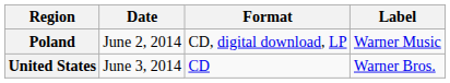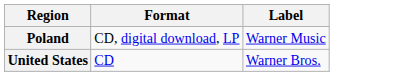 <table class="wikitable plainrowheaders">
 <tr>
 <th scope="col">Region</th>
-<th scope="col">Date</th>
 <th scope="col">Format</th>
 <th scope="col">Label</th>
 </tr>
 <tr>
 <th scope="row">Poland</th>
-<td>June 2, 2014</td>
 <td>CD, <a href='#'>digital download</a>, <a href='#'>LP</a></td>
 <td><a href='#'>Warner Music</a></td>
 </tr>
 <tr>
 <th scope="row">United States</th>
-<td>June 3, 2014</td>
 <td><a href='#'>CD</a></td>
 <td><a href='#'>Warner Bros.</a></td>
 </tr>
 </table>
